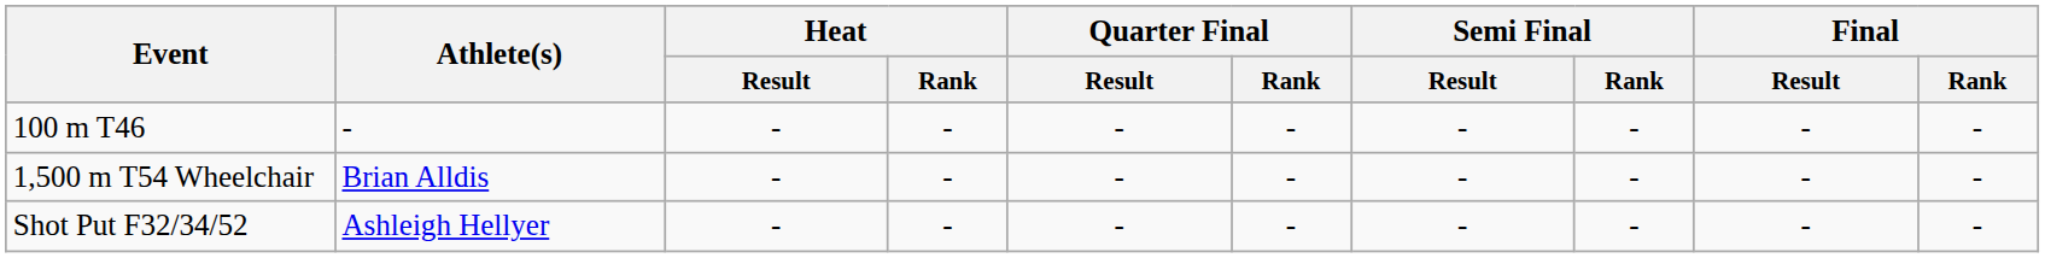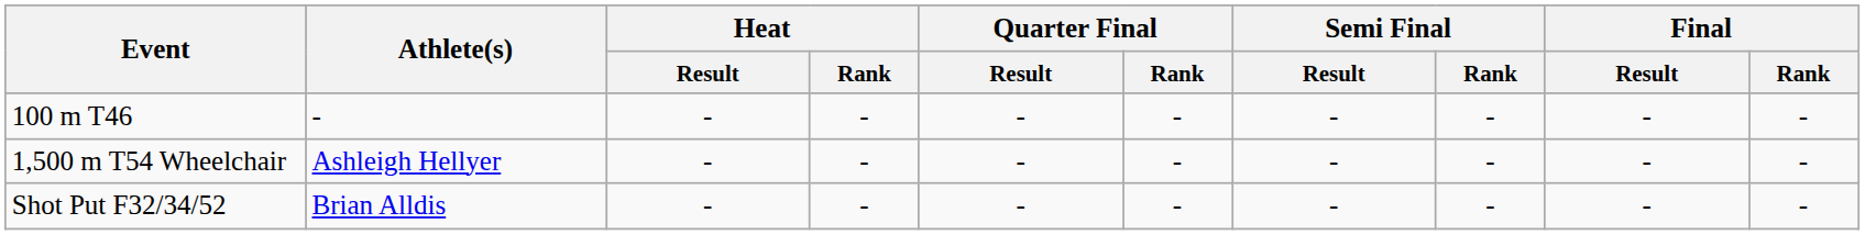 <table class=wikitable style="font-size:90%">
 <tr>
 <th rowspan="2" width=150>Event</th>
 <th rowspan="2" width=150>Athlete(s)</th>
 <th colspan="2" width=150>Heat</th>
 <th colspan="2" width=150>Quarter Final</th>
 <th colspan="2" width=150>Semi Final</th>
 <th colspan="2" width=150>Final</th>
 </tr>
 <tr>
 <th style="line-height:1em" width=100><small>Result</small></th>
 <th style="line-height:1em" width=50><small>Rank</small></th>
 <th style="line-height:1em" width=100><small>Result</small></th>
 <th style="line-height:1em" width=50><small>Rank</small></th>
 <th style="line-height:1em" width=100><small>Result</small></th>
 <th style="line-height:1em" width=50><small>Rank</small></th>
 <th style="line-height:1em" width=100><small>Result</small></th>
 <th style="line-height:1em" width=50><small>Rank</small></th>
 </tr>
 <tr>
 <td>100 m T46</td>
 <td>-</td>
 <td align="center">-</td>
 <td align="center">-</td>
 <td align="center">-</td>
 <td align="center">-</td>
 <td align="center">-</td>
 <td align="center">-</td>
 <td align="center">-</td>
 <td align="center">-</td>
 </tr>
 <tr>
 <td>1,500 m T54 Wheelchair</td>
-<td><a href='#'>Brian Alldis</a></td>
+<td><a href='#'>Ashleigh Hellyer</a></td>
 <td align="center">-</td>
 <td align="center">-</td>
 <td align="center">-</td>
 <td align="center">-</td>
 <td align="center">-</td>
 <td align="center">-</td>
 <td align="center">-</td>
 <td align="center">-</td>
 </tr>
 <tr>
 <td>Shot Put F32/34/52</td>
-<td><a href='#'>Ashleigh Hellyer</a></td>
+<td><a href='#'>Brian Alldis</a></td>
 <td align="center">-</td>
 <td align="center">-</td>
 <td align="center">-</td>
 <td align="center">-</td>
 <td align="center">-</td>
 <td align="center">-</td>
 <td align="center">-</td>
 <td align="center">-</td>
 </tr>
 </table>
